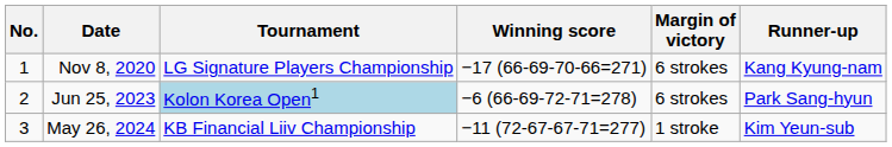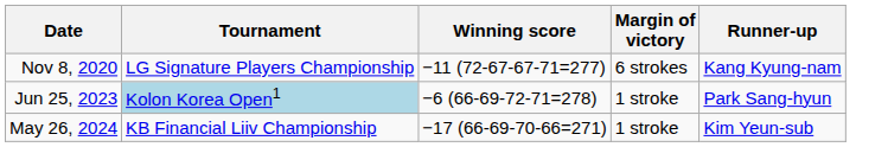 <table class="wikitable" style="font-size:95%;">
 <tr>
-<th>No.</th>
 <th>Date</th>
 <th>Tournament</th>
 <th>Winning score</th>
 <th>Margin of<br>victory</th>
 <th>Runner-up</th>
 </tr>
 <tr>
-<td align=center>1</td>
 <td align=right>Nov 8, <a href='#'>2020</a></td>
 <td><a href='#'>LG Signature Players Championship</a></td>
-<td>−17 (66-69-70-66=271)</td>
+<td>−11 (72-67-67-71=277)</td>
 <td>6 strokes</td>
 <td> <a href='#'>Kang Kyung-nam</a></td>
 </tr>
 <tr>
-<td align=center>2</td>
 <td align=right>Jun 25, <a href='#'>2023</a></td>
 <td style="background: lightblue;"><a href='#'>Kolon Korea Open</a><sup>1</sup></td>
 <td>−6 (66-69-72-71=278)</td>
-<td>6 strokes</td>
+<td>1 stroke</td>
 <td> <a href='#'>Park Sang-hyun</a></td>
 </tr>
 <tr>
-<td align=center>3</td>
 <td align=right>May 26, <a href='#'>2024</a></td>
 <td><a href='#'>KB Financial Liiv Championship</a></td>
-<td>−11 (72-67-67-71=277)</td>
+<td>−17 (66-69-70-66=271)</td>
 <td>1 stroke</td>
 <td> <a href='#'>Kim Yeun-sub</a></td>
 </tr>
 </table>
